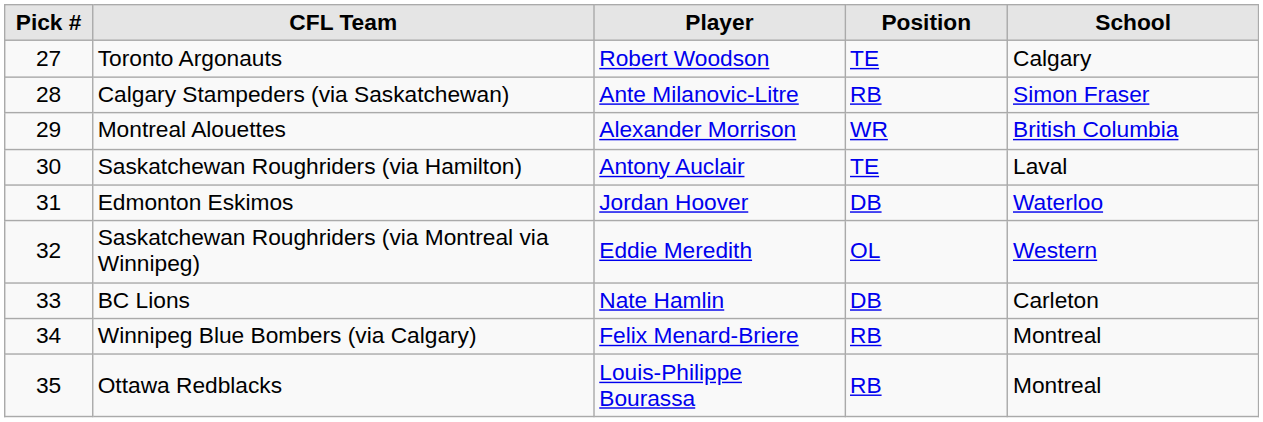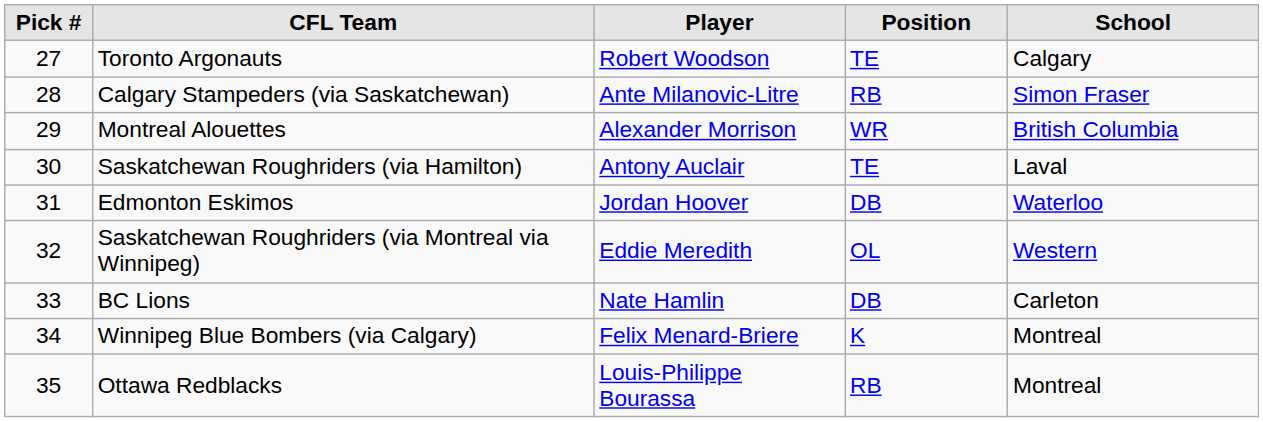 <table class="wikitable" style="width: 100%">
 <tr>
 <th style="background:#E5E5E5;" width=7%>Pick #</th>
 <th width=40% style="background:#E5E5E5;">CFL Team</th>
 <th width=20% style="background:#E5E5E5;">Player</th>
 <th width=13% style="background:#E5E5E5;">Position</th>
 <th width=20% style="background:#E5E5E5;">School</th>
 </tr>
 <tr>
 <td align=center>27</td>
 <td>Toronto Argonauts</td>
 <td><a href='#'>Robert Woodson</a></td>
 <td><a href='#'>TE</a></td>
 <td>Calgary</td>
 </tr>
 <tr>
 <td align=center>28</td>
 <td>Calgary Stampeders (via Saskatchewan)</td>
 <td><a href='#'>Ante Milanovic-Litre</a></td>
 <td><a href='#'>RB</a></td>
 <td><a href='#'>Simon Fraser</a></td>
 </tr>
 <tr>
 <td align=center>29</td>
 <td>Montreal Alouettes</td>
 <td><a href='#'>Alexander Morrison</a></td>
 <td><a href='#'>WR</a></td>
 <td><a href='#'>British Columbia</a></td>
 </tr>
 <tr>
 <td align=center>30</td>
 <td>Saskatchewan Roughriders (via Hamilton)</td>
 <td><a href='#'>Antony Auclair</a></td>
 <td><a href='#'>TE</a></td>
 <td>Laval</td>
 </tr>
 <tr>
 <td align=center>31</td>
 <td>Edmonton Eskimos</td>
 <td><a href='#'>Jordan Hoover</a></td>
 <td><a href='#'>DB</a></td>
 <td><a href='#'>Waterloo</a></td>
 </tr>
 <tr>
 <td align=center>32</td>
 <td>Saskatchewan Roughriders (via Montreal via Winnipeg)</td>
 <td><a href='#'>Eddie Meredith</a></td>
 <td><a href='#'>OL</a></td>
 <td><a href='#'>Western</a></td>
 </tr>
 <tr>
 <td align=center>33</td>
 <td>BC Lions</td>
 <td><a href='#'>Nate Hamlin</a></td>
 <td><a href='#'>DB</a></td>
 <td>Carleton</td>
 </tr>
 <tr>
 <td align=center>34</td>
 <td>Winnipeg Blue Bombers (via Calgary)</td>
 <td><a href='#'>Felix Menard-Briere</a></td>
-<td><a href='#'>RB</a></td>
+<td><a href='#'>K</a></td>
 <td>Montreal</td>
 </tr>
 <tr>
 <td align=center>35</td>
 <td>Ottawa Redblacks</td>
 <td><a href='#'>Louis-Philippe Bourassa</a></td>
 <td><a href='#'>RB</a></td>
 <td>Montreal</td>
 </tr>
 </table>
